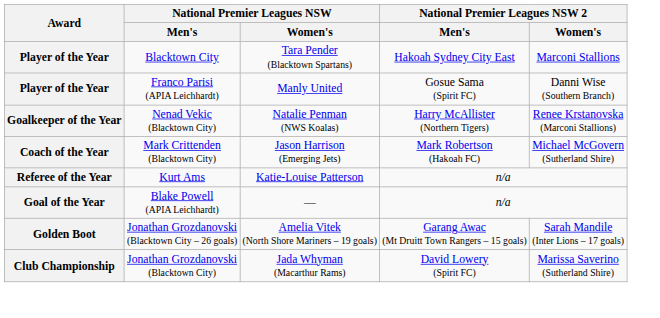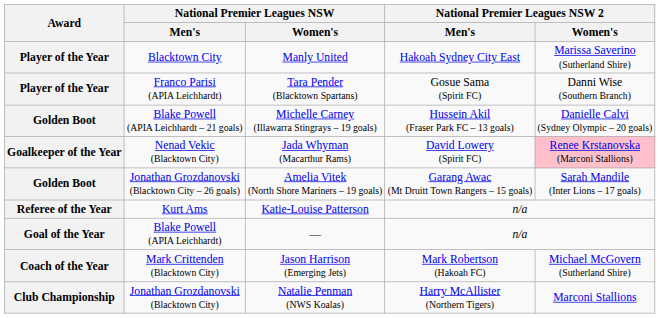 <table class="wikitable" style="text-align:center;">
 <tr>
 <th rowspan=2>Award</th>
 <th colspan=2>National Premier Leagues NSW</th>
 <th colspan=2>National Premier Leagues NSW 2</th>
 </tr>
 <tr>
 <th>Men's</th>
 <th>Women's</th>
 <th>Men's</th>
 <th>Women's</th>
 </tr>
 <tr>
 <th> Player of the Year</th>
 <td><a href='#'>Blacktown City</a></td>
-<td><a href='#'>Tara Pender</a> <br><small>(Blacktown Spartans)</small></td>
+<td><a href='#'>Manly United</a></td>
 <td><a href='#'>Hakoah Sydney City East</a></td>
-<td><a href='#'>Marconi Stallions</a></td>
+<td><a href='#'>Marissa Saverino</a> <br><small>(Sutherland Shire)</small></td>
 </tr>
 <tr>
 <th>Player of the Year</th>
 <td><a href='#'>Franco Parisi</a> <br><small>(APIA Leichhardt)</small></td>
-<td><a href='#'>Manly United</a></td>
+<td><a href='#'>Tara Pender</a> <br><small>(Blacktown Spartans)</small></td>
 <td>Gosue Sama <br><small>(Spirit FC)</small></td>
 <td>Danni Wise <br><small>(Southern Branch)</small></td>
 </tr>
 <tr>
+<th>Golden Boot</th>
+<td><a href='#'>Blake Powell</a> <br><small>(APIA Leichhardt – 21 goals)</small></td>
+<td><a href='#'>Michelle Carney</a> <br><small>(Illawarra Stingrays – 19 goals)</small></td>
+<td><a href='#'>Hussein Akil</a> <br><small>(Fraser Park FC – 13 goals)</small></td>
+<td><a href='#'>Danielle Calvi</a> <br><small>(Sydney Olympic – 20 goals)</small></td>
+</tr>
+<tr>
 <th>Goalkeeper of the Year</th>
 <td><a href='#'>Nenad Vekic</a> <br><small>(Blacktown City)</small></td>
-<td><a href='#'>Natalie Penman</a> <br><small>(NWS Koalas)</small></td>
-<td><a href='#'>Harry McAllister</a> <br><small>(Northern Tigers)</small></td>
-<td><a href='#'>Renee Krstanovska</a> <br><small>(Marconi Stallions)</small></td>
+<td><a href='#'>Jada Whyman</a> <br><small>(Macarthur Rams)</small></td>
+<td><a href='#'>David Lowery</a> <br><small>(Spirit FC)</small></td>
+<td style="background: pink;"><a href='#'>Renee Krstanovska</a> <br><small>(Marconi Stallions)</small></td>
 </tr>
 <tr>
-<th>Coach of the Year</th>
-<td><a href='#'>Mark Crittenden</a> <br><small>(Blacktown City)</small></td>
-<td><a href='#'>Jason Harrison</a> <br><small>(Emerging Jets)</small></td>
-<td><a href='#'>Mark Robertson</a> <br><small>(Hakoah FC)</small></td>
-<td><a href='#'>Michael McGovern</a> <br><small>(Sutherland Shire)</small></td>
+<th> Golden Boot</th>
+<td><a href='#'>Jonathan Grozdanovski</a> <br><small>(Blacktown City – 26 goals)</small></td>
+<td><a href='#'>Amelia Vitek</a> <br><small>(North Shore Mariners – 19 goals)</small></td>
+<td><a href='#'>Garang Awac</a> <br><small>(Mt Druitt Town Rangers – 15 goals)</small></td>
+<td><a href='#'>Sarah Mandile</a> <br><small>(Inter Lions – 17 goals)</small></td>
 </tr>
 <tr>
 <th>Referee of the Year</th>
 <td><a href='#'>Kurt Ams</a></td>
 <td><a href='#'>Katie-Louise Patterson</a></td>
 <td colspan=2><em>n/a</em></td>
 </tr>
 <tr>
 <th>Goal of the Year</th>
 <td><a href='#'>Blake Powell</a> <br><small>(APIA Leichhardt)</small></td>
 <td>—</td>
 <td colspan=2><em>n/a</em></td>
 </tr>
 <tr>
-<th> Golden Boot</th>
-<td><a href='#'>Jonathan Grozdanovski</a> <br><small>(Blacktown City – 26 goals)</small></td>
-<td><a href='#'>Amelia Vitek</a> <br><small>(North Shore Mariners – 19 goals)</small></td>
-<td><a href='#'>Garang Awac</a> <br><small>(Mt Druitt Town Rangers – 15 goals)</small></td>
-<td><a href='#'>Sarah Mandile</a> <br><small>(Inter Lions – 17 goals)</small></td>
+<th>Coach of the Year</th>
+<td><a href='#'>Mark Crittenden</a> <br><small>(Blacktown City)</small></td>
+<td><a href='#'>Jason Harrison</a> <br><small>(Emerging Jets)</small></td>
+<td><a href='#'>Mark Robertson</a> <br><small>(Hakoah FC)</small></td>
+<td><a href='#'>Michael McGovern</a> <br><small>(Sutherland Shire)</small></td>
 </tr>
 <tr>
 <th>Club Championship</th>
 <td><a href='#'>Jonathan Grozdanovski</a> <br><small>(Blacktown City)</small></td>
-<td><a href='#'>Jada Whyman</a> <br><small>(Macarthur Rams)</small></td>
-<td><a href='#'>David Lowery</a> <br><small>(Spirit FC)</small></td>
-<td><a href='#'>Marissa Saverino</a> <br><small>(Sutherland Shire)</small></td>
+<td><a href='#'>Natalie Penman</a> <br><small>(NWS Koalas)</small></td>
+<td><a href='#'>Harry McAllister</a> <br><small>(Northern Tigers)</small></td>
+<td><a href='#'>Marconi Stallions</a></td>
 </tr>
 </table>
